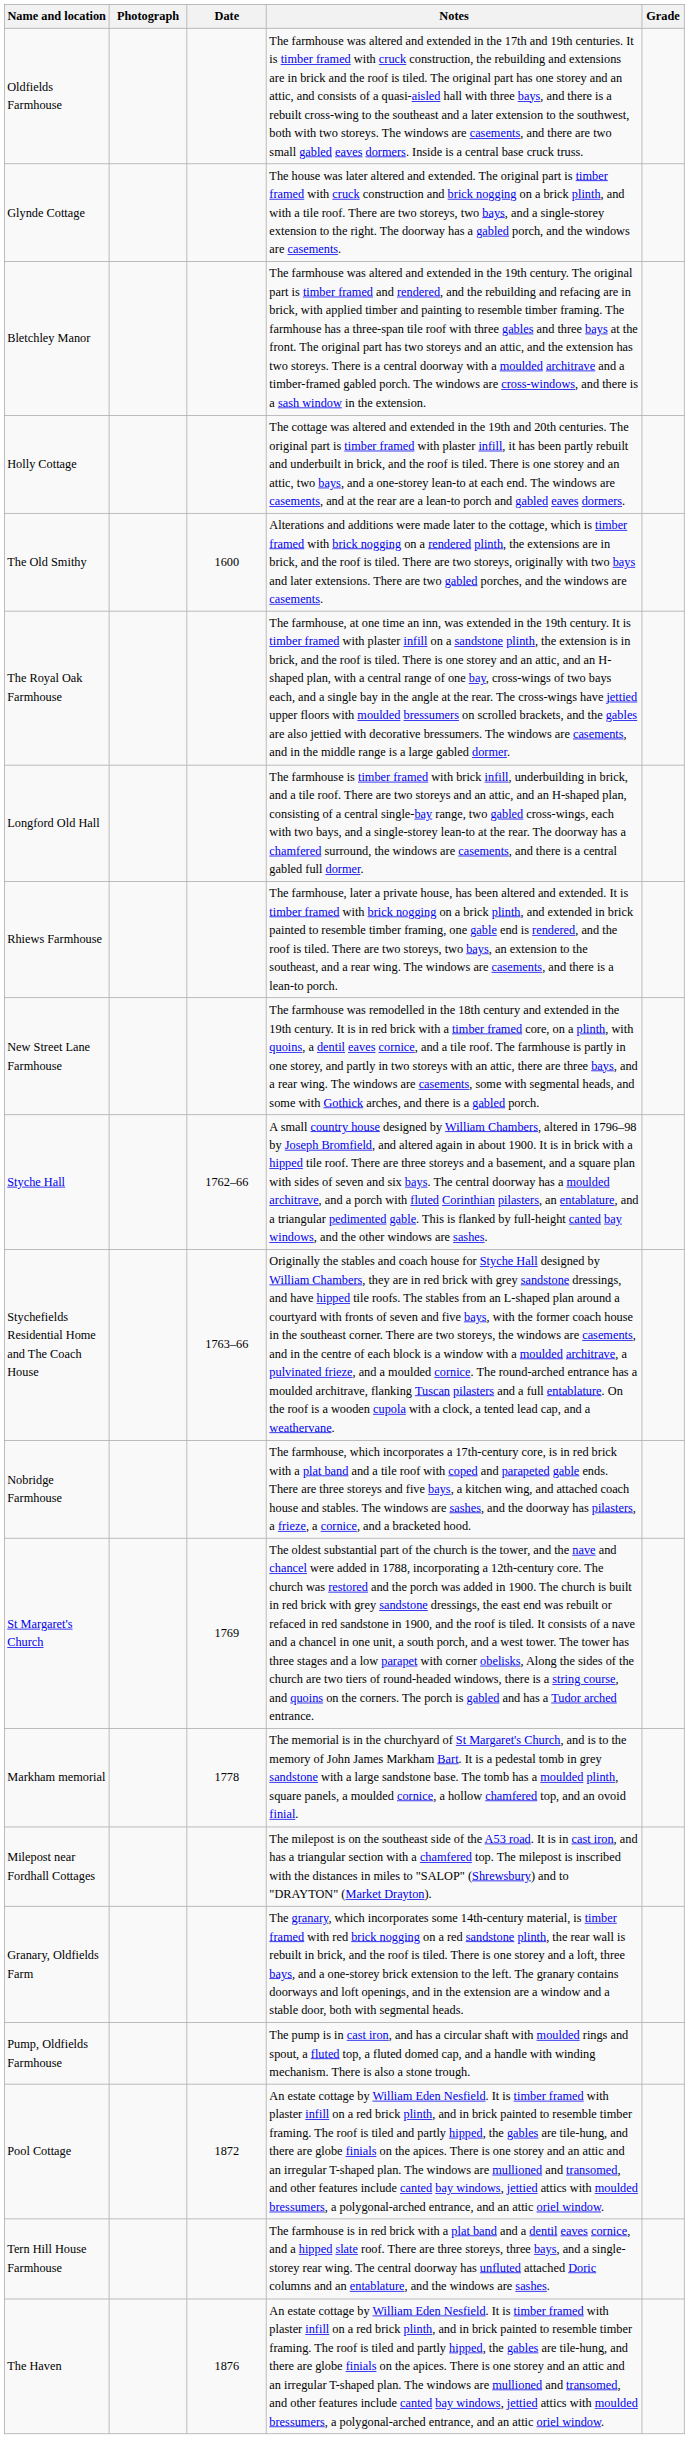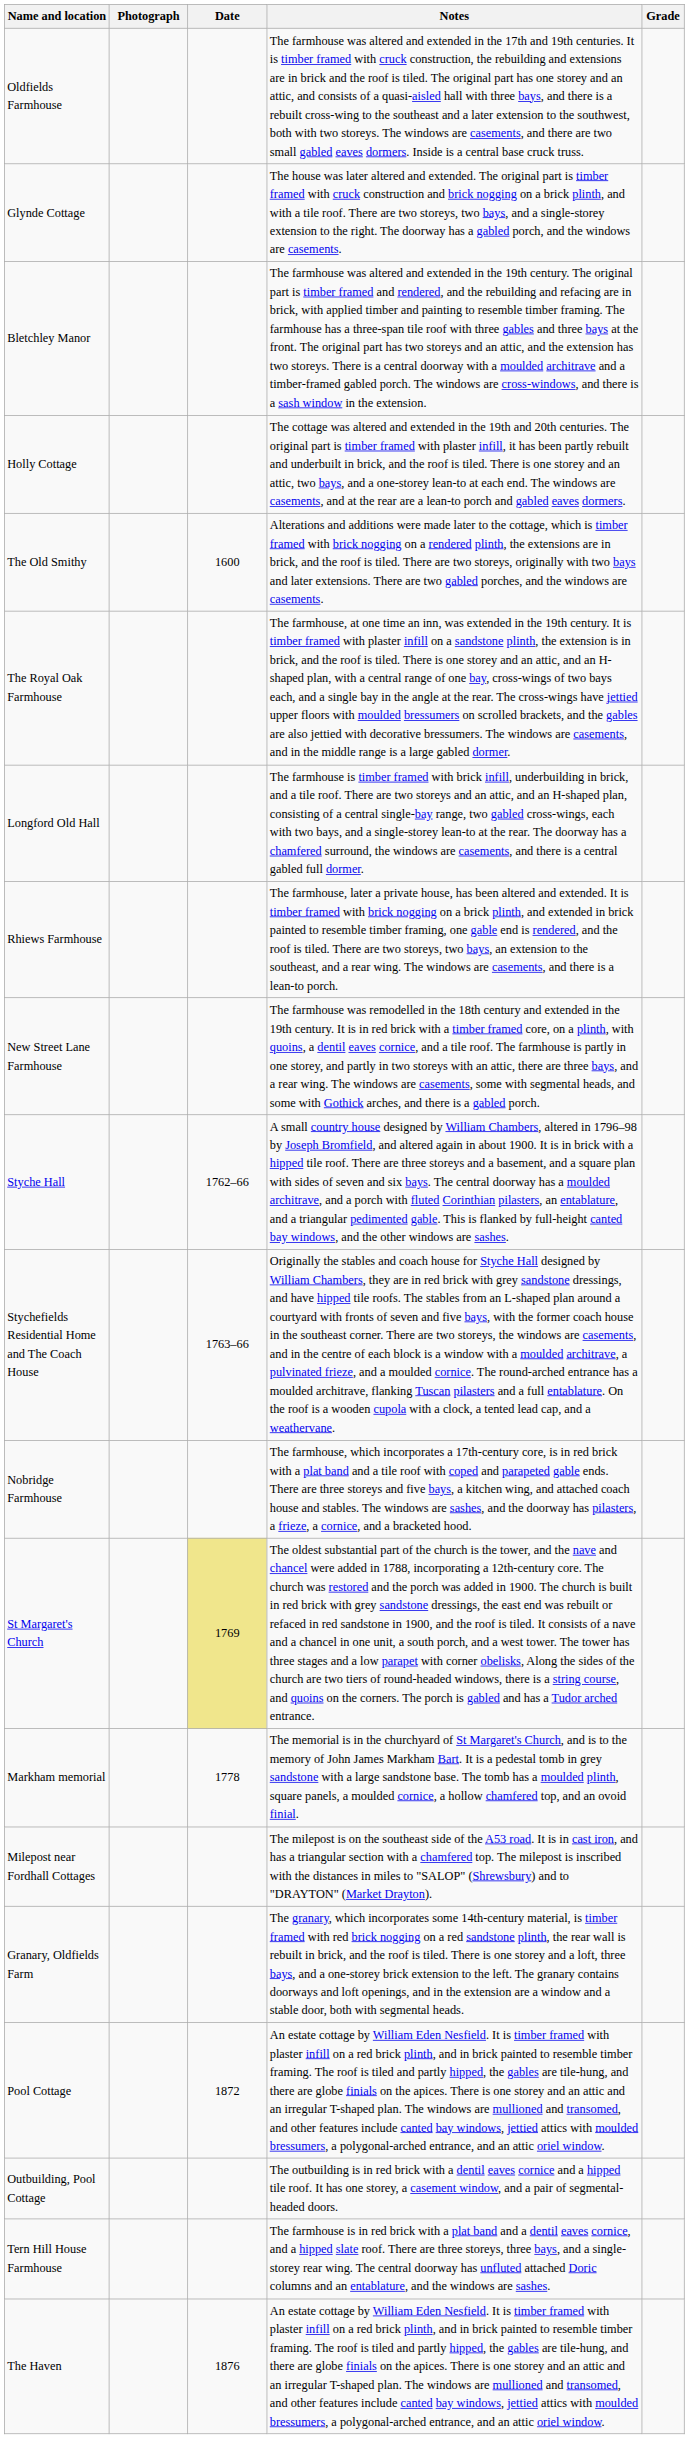 <table class="wikitable sortable plainrowheaders" style="width:100%; border:0; text-align:left; line-height:150%;">
 <tr>
 <th scope="col"  style="width:150px">Name and location</th>
 <th scope="col"  style="width:100px" class="unsortable">Photograph</th>
 <th scope="col"  style="width:120px">Date</th>
 <th scope="col"  style="width:650px" class="unsortable">Notes</th>
 <th scope="col"  style="width:50px">Grade</th>
 </tr>
 <tr>
 <td>Oldfields Farmhouse<br><small></small></td>
 <td></td>
 <td align="center"></td>
 <td>The farmhouse was altered and extended in the 17th and 19th centuries.  It is <a href='#'>timber framed</a> with <a href='#'>cruck</a> construction, the rebuilding and extensions are in brick and the roof is tiled. The original part has one storey and an attic, and consists of a quasi-<a href='#'>aisled</a> hall with three <a href='#'>bays</a>, and there is a rebuilt cross-wing to the southeast and a later extension to the southwest, both with two storeys.  The windows are <a href='#'>casements</a>, and there are two small <a href='#'>gabled</a> <a href='#'>eaves</a> <a href='#'>dormers</a>.  Inside is a central base cruck truss.</td>
 <td align="center" ></td>
 </tr>
 <tr>
 <td>Glynde Cottage<br><small></small></td>
 <td></td>
 <td align="center"></td>
 <td>The house was later altered and extended.  The original part is <a href='#'>timber framed</a> with <a href='#'>cruck</a> construction and <a href='#'>brick nogging</a> on a brick <a href='#'>plinth</a>, and with a tile roof.  There are two storeys, two <a href='#'>bays</a>, and a single-storey extension to the right.  The doorway has a <a href='#'>gabled</a> porch, and the windows are <a href='#'>casements</a>.</td>
 <td align="center" ></td>
 </tr>
 <tr>
 <td>Bletchley Manor<br><small></small></td>
 <td></td>
 <td align="center"></td>
 <td>The farmhouse was altered and extended in the 19th century.  The original part is <a href='#'>timber framed</a> and <a href='#'>rendered</a>, and the rebuilding and refacing are in brick, with applied timber and painting to resemble timber framing.  The farmhouse has a three-span tile roof with three <a href='#'>gables</a> and three <a href='#'>bays</a> at the front.  The original part has two storeys and an attic, and the extension has two storeys.  There is a central doorway with a <a href='#'>moulded</a> <a href='#'>architrave</a> and a timber-framed gabled porch.  The windows are <a href='#'>cross-windows</a>, and there is a <a href='#'>sash window</a> in the extension.</td>
 <td align="center" ></td>
 </tr>
 <tr>
 <td>Holly Cottage<br><small></small></td>
 <td></td>
 <td align="center"></td>
 <td>The cottage was altered and extended in the 19th and 20th centuries.  The original part is <a href='#'>timber framed</a> with plaster <a href='#'>infill</a>, it has been partly rebuilt and underbuilt in brick, and the roof is tiled.  There is one storey and an attic, two <a href='#'>bays</a>, and a one-storey lean-to at each end.  The windows are <a href='#'>casements</a>, and at the rear are a lean-to porch and <a href='#'>gabled</a> <a href='#'>eaves</a> <a href='#'>dormers</a>.</td>
 <td align="center" ></td>
 </tr>
 <tr>
 <td>The Old Smithy<br><small></small></td>
 <td></td>
 <td align="center">1600</td>
 <td>Alterations and additions were made later to the cottage, which is <a href='#'>timber framed</a> with <a href='#'>brick nogging</a> on a <a href='#'>rendered</a> <a href='#'>plinth</a>, the extensions are in brick, and the roof is tiled.  There are two storeys, originally with two <a href='#'>bays</a> and later extensions.  There are two <a href='#'>gabled</a> porches, and the windows are <a href='#'>casements</a>.</td>
 <td align="center" ></td>
 </tr>
 <tr>
 <td>The Royal Oak Farmhouse<br><small></small></td>
 <td></td>
 <td align="center"></td>
 <td>The farmhouse, at one time an inn, was extended in the 19th century.  It is <a href='#'>timber framed</a> with plaster <a href='#'>infill</a> on a <a href='#'>sandstone</a> <a href='#'>plinth</a>, the extension is in brick, and the roof is tiled.  There is one storey and an attic, and an H-shaped plan, with a central range of one <a href='#'>bay</a>, cross-wings of two bays each, and a single bay in the angle at the rear.  The cross-wings have <a href='#'>jettied</a> upper floors with <a href='#'>moulded</a> <a href='#'>bressumers</a> on scrolled brackets, and the <a href='#'>gables</a> are also jettied with decorative bressumers.  The windows are <a href='#'>casements</a>, and in the middle range is a large gabled <a href='#'>dormer</a>.</td>
 <td align="center" ></td>
 </tr>
 <tr>
 <td>Longford Old Hall<br><small></small></td>
 <td></td>
 <td align="center"></td>
 <td>The farmhouse is <a href='#'>timber framed</a> with brick <a href='#'>infill</a>, underbuilding in brick, and a tile roof.  There are two storeys and an attic, and an H-shaped plan, consisting of a central single-<a href='#'>bay</a> range, two <a href='#'>gabled</a> cross-wings, each with two bays, and a single-storey lean-to at the rear.  The doorway has a <a href='#'>chamfered</a> surround, the windows are <a href='#'>casements</a>, and there is a central gabled full <a href='#'>dormer</a>.</td>
 <td align="center" ></td>
 </tr>
 <tr>
 <td>Rhiews Farmhouse<br><small></small></td>
 <td></td>
 <td align="center"></td>
 <td>The farmhouse, later a private house, has been altered and extended.  It is <a href='#'>timber framed</a> with <a href='#'>brick nogging</a> on a brick <a href='#'>plinth</a>, and extended in brick painted to resemble timber framing, one <a href='#'>gable</a> end is <a href='#'>rendered</a>, and the roof is tiled.  There are two storeys, two <a href='#'>bays</a>, an extension to the southeast, and a rear wing. The windows are <a href='#'>casements</a>, and there is a lean-to porch.</td>
 <td align="center" ></td>
 </tr>
 <tr>
 <td>New Street Lane Farmhouse<br><small></small></td>
 <td></td>
 <td align="center"></td>
 <td>The farmhouse was remodelled in the 18th century and extended in the 19th century.  It is in red brick with a <a href='#'>timber framed</a> core, on a <a href='#'>plinth</a>, with <a href='#'>quoins</a>, a <a href='#'>dentil</a> <a href='#'>eaves</a> <a href='#'>cornice</a>, and a tile roof.  The farmhouse is partly in one storey, and partly in two storeys with an attic, there are three <a href='#'>bays</a>, and a rear wing.  The windows are <a href='#'>casements</a>, some with segmental heads, and some with <a href='#'>Gothick</a> arches, and there is a <a href='#'>gabled</a> porch.</td>
 <td align="center" ></td>
 </tr>
 <tr>
 <td><a href='#'>Styche Hall</a><br><small></small></td>
 <td></td>
 <td align="center">1762–66</td>
 <td>A small <a href='#'>country house</a> designed by <a href='#'>William Chambers</a>, altered in 1796–98 by <a href='#'>Joseph Bromfield</a>, and altered again in about 1900.  It is in brick with a <a href='#'>hipped</a> tile roof.  There are three storeys and a basement, and a square plan with sides of seven and six <a href='#'>bays</a>.  The central doorway has a <a href='#'>moulded</a> <a href='#'>architrave</a>, and a porch with <a href='#'>fluted</a> <a href='#'>Corinthian</a> <a href='#'>pilasters</a>, an <a href='#'>entablature</a>, and a triangular <a href='#'>pedimented</a> <a href='#'>gable</a>.  This is flanked by full-height <a href='#'>canted</a> <a href='#'>bay windows</a>, and the other windows are <a href='#'>sashes</a>.</td>
 <td align="center" ></td>
 </tr>
 <tr>
 <td>Stychefields Residential Home and The Coach House<br><small></small></td>
 <td></td>
 <td align="center">1763–66</td>
 <td>Originally the stables and coach house for <a href='#'>Styche Hall</a> designed by <a href='#'>William Chambers</a>, they are in red brick with grey <a href='#'>sandstone</a> dressings, and have <a href='#'>hipped</a> tile roofs.  The stables from an L-shaped plan around a courtyard with fronts of seven and five <a href='#'>bays</a>, with the former coach house in the southeast corner.  There are two storeys, the windows are <a href='#'>casements</a>, and in the centre of each block is a window with a <a href='#'>moulded</a> <a href='#'>architrave</a>, a <a href='#'>pulvinated frieze</a>, and a moulded <a href='#'>cornice</a>.  The round-arched entrance has a moulded architrave, flanking <a href='#'>Tuscan</a> <a href='#'>pilasters</a> and a full <a href='#'>entablature</a>.  On the roof is a wooden <a href='#'>cupola</a> with a clock, a tented lead cap, and a <a href='#'>weathervane</a>.</td>
 <td align="center" ></td>
 </tr>
 <tr>
 <td>Nobridge Farmhouse<br><small></small></td>
 <td></td>
 <td align="center"></td>
 <td>The farmhouse, which incorporates a 17th-century core, is in red brick with a <a href='#'>plat band</a> and a tile roof with <a href='#'>coped</a> and <a href='#'>parapeted</a> <a href='#'>gable</a> ends.  There are three storeys and five <a href='#'>bays</a>, a kitchen wing, and attached coach house and stables.  The windows are <a href='#'>sashes</a>, and the doorway has <a href='#'>pilasters</a>, a <a href='#'>frieze</a>, a <a href='#'>cornice</a>, and a bracketed hood.</td>
 <td align="center" ></td>
 </tr>
 <tr>
 <td><a href='#'>St Margaret's Church</a><br><small></small></td>
 <td></td>
-<td align="center">1769</td>
+<td align="center" style="background: khaki;">1769</td>
 <td>The oldest substantial part of the church is the tower, and the <a href='#'>nave</a> and <a href='#'>chancel</a> were added in 1788, incorporating a 12th-century core.  The church was <a href='#'>restored</a> and the porch was added in 1900.  The church is built in red brick with grey <a href='#'>sandstone</a> dressings, the east end was rebuilt or refaced in red sandstone in 1900, and the roof is tiled.  It consists of a nave and a chancel in one unit, a south porch, and a west tower.  The tower has three stages and a low <a href='#'>parapet</a> with corner <a href='#'>obelisks</a>,  Along the sides of the church are two tiers of round-headed windows, there is a <a href='#'>string course</a>, and <a href='#'>quoins</a> on the corners.  The porch is <a href='#'>gabled</a> and has a <a href='#'>Tudor arched</a> entrance.</td>
 <td align="center" ></td>
 </tr>
 <tr>
 <td>Markham memorial<br><small></small></td>
 <td></td>
 <td align="center">1778</td>
 <td>The memorial is in the churchyard of <a href='#'>St Margaret's Church</a>, and is to the memory of John James Markham <a href='#'>Bart</a>.  It is a pedestal tomb in grey <a href='#'>sandstone</a> with a large sandstone base.  The tomb has a <a href='#'>moulded</a> <a href='#'>plinth</a>, square panels, a moulded <a href='#'>cornice</a>, a hollow <a href='#'>chamfered</a> top, and an ovoid <a href='#'>finial</a>.</td>
 <td align="center" ></td>
 </tr>
 <tr>
 <td>Milepost near Fordhall Cottages<br><small></small></td>
 <td></td>
 <td align="center"></td>
 <td>The milepost is on the southeast side of the <a href='#'>A53 road</a>.  It is in <a href='#'>cast iron</a>, and has a triangular section with a <a href='#'>chamfered</a> top.  The milepost is inscribed with the distances in miles to "SALOP" (<a href='#'>Shrewsbury</a>) and to "DRAYTON" (<a href='#'>Market Drayton</a>).</td>
 <td align="center" ></td>
 </tr>
 <tr>
 <td>Granary, Oldfields Farm<br><small></small></td>
 <td></td>
 <td align="center"></td>
 <td>The <a href='#'>granary</a>, which incorporates some 14th-century material, is <a href='#'>timber framed</a> with red <a href='#'>brick nogging</a> on a red <a href='#'>sandstone</a> <a href='#'>plinth</a>, the rear wall is rebuilt in brick, and the roof is tiled.  There is one storey and a loft, three <a href='#'>bays</a>, and a one-storey brick extension to the left.  The granary contains doorways and loft openings, and in the extension are a window and a stable door, both with segmental heads.</td>
 <td align="center" ></td>
 </tr>
 <tr>
-<td>Pump, Oldfields Farmhouse<br><small></small></td>
-<td></td>
-<td align="center"></td>
-<td>The pump is in <a href='#'>cast iron</a>, and has a circular shaft with <a href='#'>moulded</a> rings and spout, a <a href='#'>fluted</a> top, a fluted domed cap, and a handle with winding mechanism.  There is also a stone trough.</td>
-<td align="center" ></td>
-</tr>
-<tr>
 <td>Pool Cottage<br><small></small></td>
 <td></td>
 <td align="center">1872</td>
 <td>An estate cottage by <a href='#'>William Eden Nesfield</a>.  It is <a href='#'>timber framed</a> with plaster <a href='#'>infill</a> on a red brick <a href='#'>plinth</a>, and in brick painted to resemble timber framing.  The roof is tiled and partly <a href='#'>hipped</a>, the <a href='#'>gables</a> are tile-hung, and there are globe <a href='#'>finials</a> on the apices.  There is one storey and an attic and an irregular T-shaped plan.  The windows are <a href='#'>mullioned</a> and <a href='#'>transomed</a>, and other features include <a href='#'>canted</a> <a href='#'>bay windows</a>, <a href='#'>jettied</a> attics with <a href='#'>moulded</a> <a href='#'>bressumers</a>, a polygonal-arched entrance, and an attic <a href='#'>oriel window</a>.</td>
+<td align="center" ></td>
+</tr>
+<tr>
+<td>Outbuilding, Pool Cottage<br><small></small></td>
+<td></td>
+<td align="center"></td>
+<td>The outbuilding is in red brick with a <a href='#'>dentil</a> <a href='#'>eaves</a> <a href='#'>cornice</a> and a <a href='#'>hipped</a> tile roof.  It has one storey, a <a href='#'>casement window</a>, and a pair of segmental-headed doors.</td>
 <td align="center" ></td>
 </tr>
 <tr>
 <td>Tern Hill House Farmhouse<br><small></small></td>
 <td></td>
 <td align="center"></td>
 <td>The farmhouse is in red brick with a <a href='#'>plat band</a> and a <a href='#'>dentil</a> <a href='#'>eaves</a> <a href='#'>cornice</a>, and a <a href='#'>hipped</a> <a href='#'>slate</a> roof.  There are three storeys, three <a href='#'>bays</a>, and a single-storey rear wing.  The central doorway has <a href='#'>unfluted</a> attached <a href='#'>Doric</a> columns and an <a href='#'>entablature</a>, and the windows are <a href='#'>sashes</a>.</td>
 <td align="center" ></td>
 </tr>
 <tr>
 <td>The Haven<br><small></small></td>
 <td></td>
 <td align="center">1876</td>
 <td>An estate cottage by <a href='#'>William Eden Nesfield</a>.  It is <a href='#'>timber framed</a> with plaster <a href='#'>infill</a> on a red brick <a href='#'>plinth</a>, and in brick painted to resemble timber framing.  The roof is tiled and partly <a href='#'>hipped</a>, the <a href='#'>gables</a> are tile-hung, and there are globe <a href='#'>finials</a> on the apices.  There is one storey and an attic and an irregular T-shaped plan.  The windows are <a href='#'>mullioned</a> and <a href='#'>transomed</a>, and other features include <a href='#'>canted</a> <a href='#'>bay windows</a>, <a href='#'>jettied</a> attics with <a href='#'>moulded</a> <a href='#'>bressumers</a>, a polygonal-arched entrance, and an attic <a href='#'>oriel window</a>.</td>
 <td align="center" ></td>
 </tr>
 <tr>
 </tr>
 </table>
